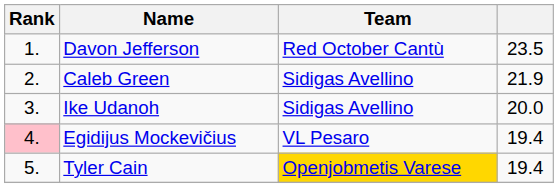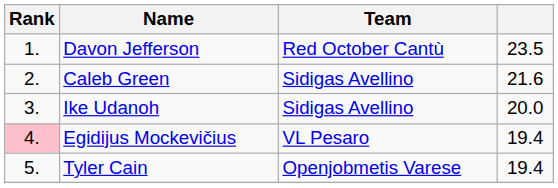 <table class="wikitable" style="text-align: center;">
 <tr>
 <th>Rank</th>
 <th width=180>Name</th>
 <th width=180>Team</th>
 <th width=40></th>
 </tr>
 <tr>
 <td>1.</td>
 <td align="left"> <a href='#'>Davon Jefferson</a></td>
 <td style="text-align:left;"><a href='#'>Red October Cantù</a></td>
 <td>23.5</td>
 </tr>
 <tr>
 <td>2.</td>
 <td align="left"> <a href='#'>Caleb Green</a></td>
 <td style="text-align:left;"><a href='#'>Sidigas Avellino</a></td>
-<td>21.9</td>
+<td>21.6</td>
 </tr>
 <tr>
 <td>3.</td>
 <td align="left"> <a href='#'>Ike Udanoh</a></td>
 <td style="text-align:left;"><a href='#'>Sidigas Avellino</a></td>
 <td>20.0</td>
 </tr>
 <tr>
 <td style="background: pink;">4.</td>
 <td align="left"> <a href='#'>Egidijus Mockevičius</a></td>
 <td style="text-align:left;"><a href='#'>VL Pesaro</a></td>
 <td>19.4</td>
 </tr>
 <tr>
 <td>5.</td>
 <td align="left"> <a href='#'>Tyler Cain</a></td>
-<td style="background: gold; text-align:left;"><a href='#'>Openjobmetis Varese</a></td>
+<td style="text-align:left;"><a href='#'>Openjobmetis Varese</a></td>
 <td>19.4</td>
 </tr>
 <tr>
 </tr>
 </table>
